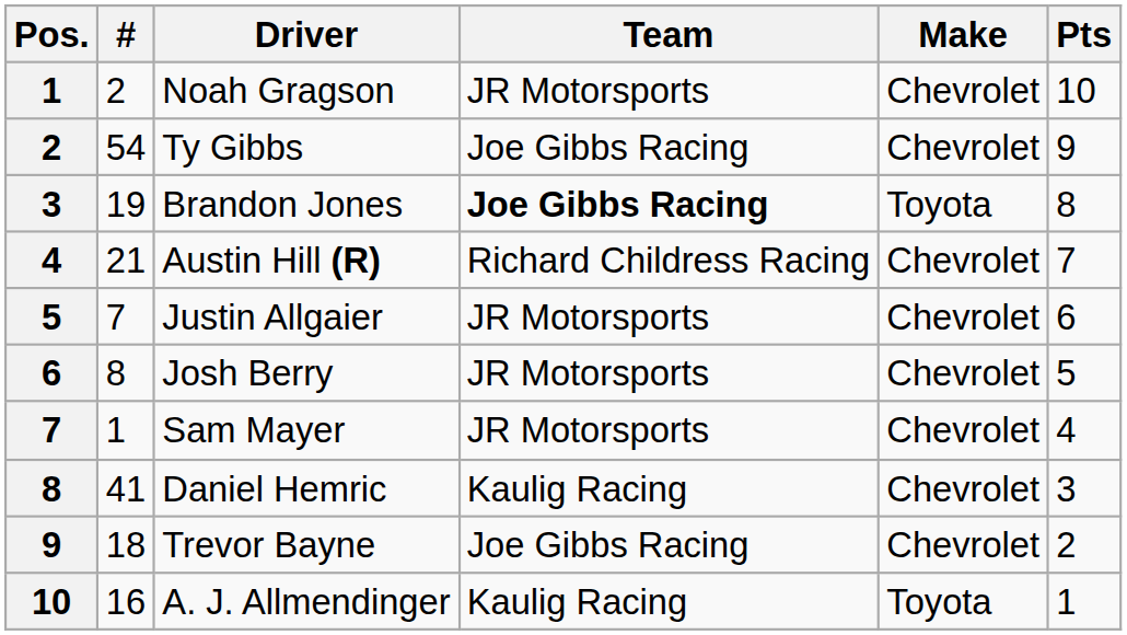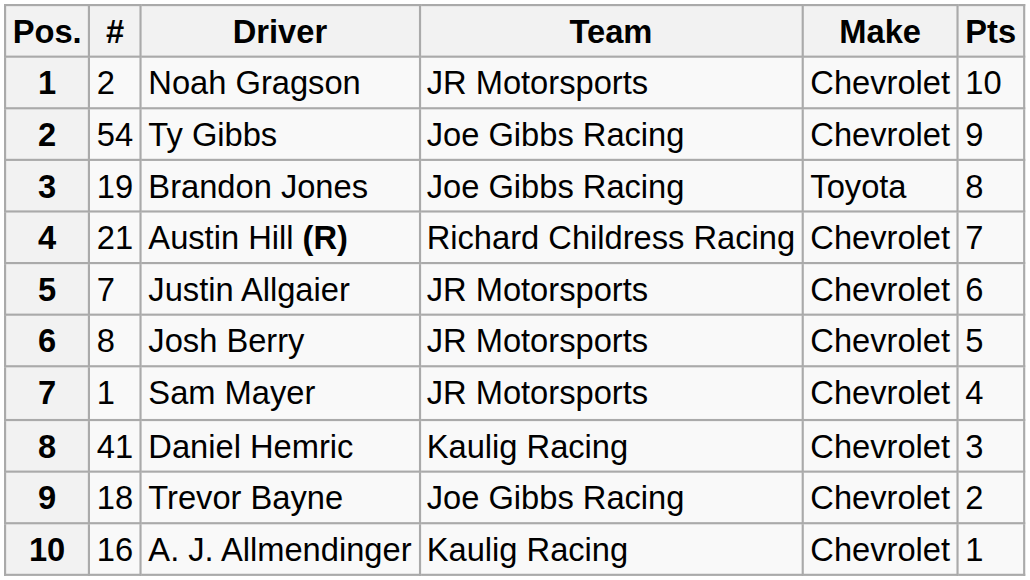 <table class="wikitable" style="font-size:95%">
 <tr>
 <th>Pos.</th>
 <th>#</th>
 <th>Driver</th>
 <th>Team</th>
 <th>Make</th>
 <th>Pts</th>
 </tr>
 <tr>
 <th>1</th>
 <td>2</td>
 <td>Noah Gragson</td>
 <td>JR Motorsports</td>
 <td>Chevrolet</td>
 <td>10</td>
 </tr>
 <tr>
 <th>2</th>
 <td>54</td>
 <td>Ty Gibbs</td>
 <td>Joe Gibbs Racing</td>
 <td>Chevrolet</td>
 <td>9</td>
 </tr>
 <tr>
 <th>3</th>
 <td>19</td>
 <td>Brandon Jones</td>
-<td><strong>Joe Gibbs Racing</strong></td>
+<td>Joe Gibbs Racing</td>
 <td>Toyota</td>
 <td>8</td>
 </tr>
 <tr>
 <th>4</th>
 <td>21</td>
 <td>Austin Hill <strong>(R)</strong></td>
 <td>Richard Childress Racing</td>
 <td>Chevrolet</td>
 <td>7</td>
 </tr>
 <tr>
 <th>5</th>
 <td>7</td>
 <td>Justin Allgaier</td>
 <td>JR Motorsports</td>
 <td>Chevrolet</td>
 <td>6</td>
 </tr>
 <tr>
 <th>6</th>
 <td>8</td>
 <td>Josh Berry</td>
 <td>JR Motorsports</td>
 <td>Chevrolet</td>
 <td>5</td>
 </tr>
 <tr>
 <th>7</th>
 <td>1</td>
 <td>Sam Mayer</td>
 <td>JR Motorsports</td>
 <td>Chevrolet</td>
 <td>4</td>
 </tr>
 <tr>
 <th>8</th>
 <td>41</td>
 <td>Daniel Hemric</td>
 <td>Kaulig Racing</td>
 <td>Chevrolet</td>
 <td>3</td>
 </tr>
 <tr>
 <th>9</th>
 <td>18</td>
 <td>Trevor Bayne</td>
 <td>Joe Gibbs Racing</td>
 <td>Chevrolet</td>
 <td>2</td>
 </tr>
 <tr>
 <th>10</th>
 <td>16</td>
 <td>A. J. Allmendinger</td>
 <td>Kaulig Racing</td>
-<td>Toyota</td>
+<td>Chevrolet</td>
 <td>1</td>
 </tr>
 </table>
